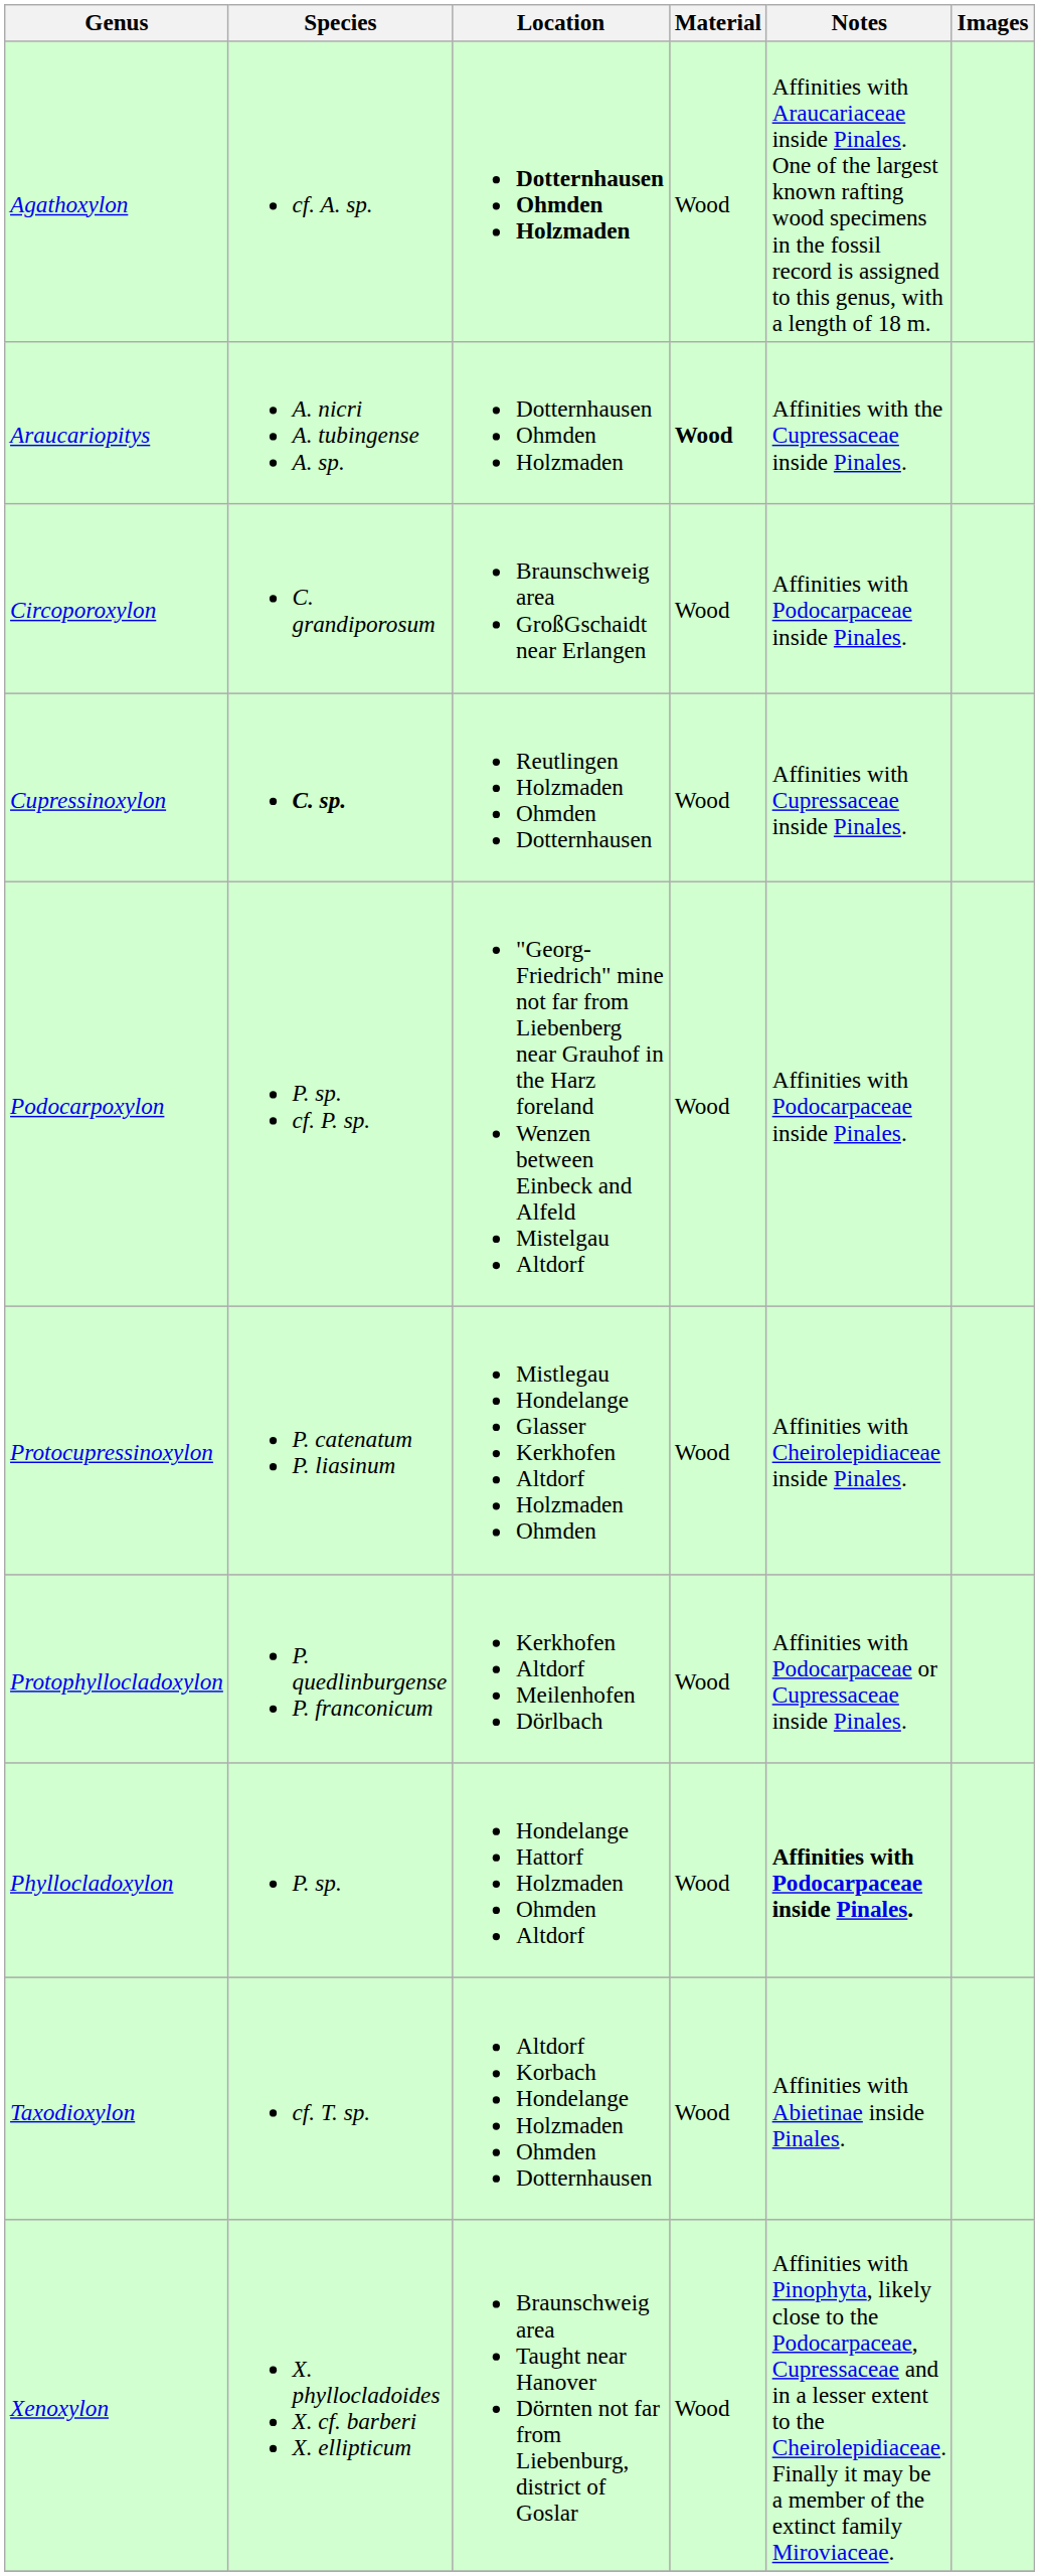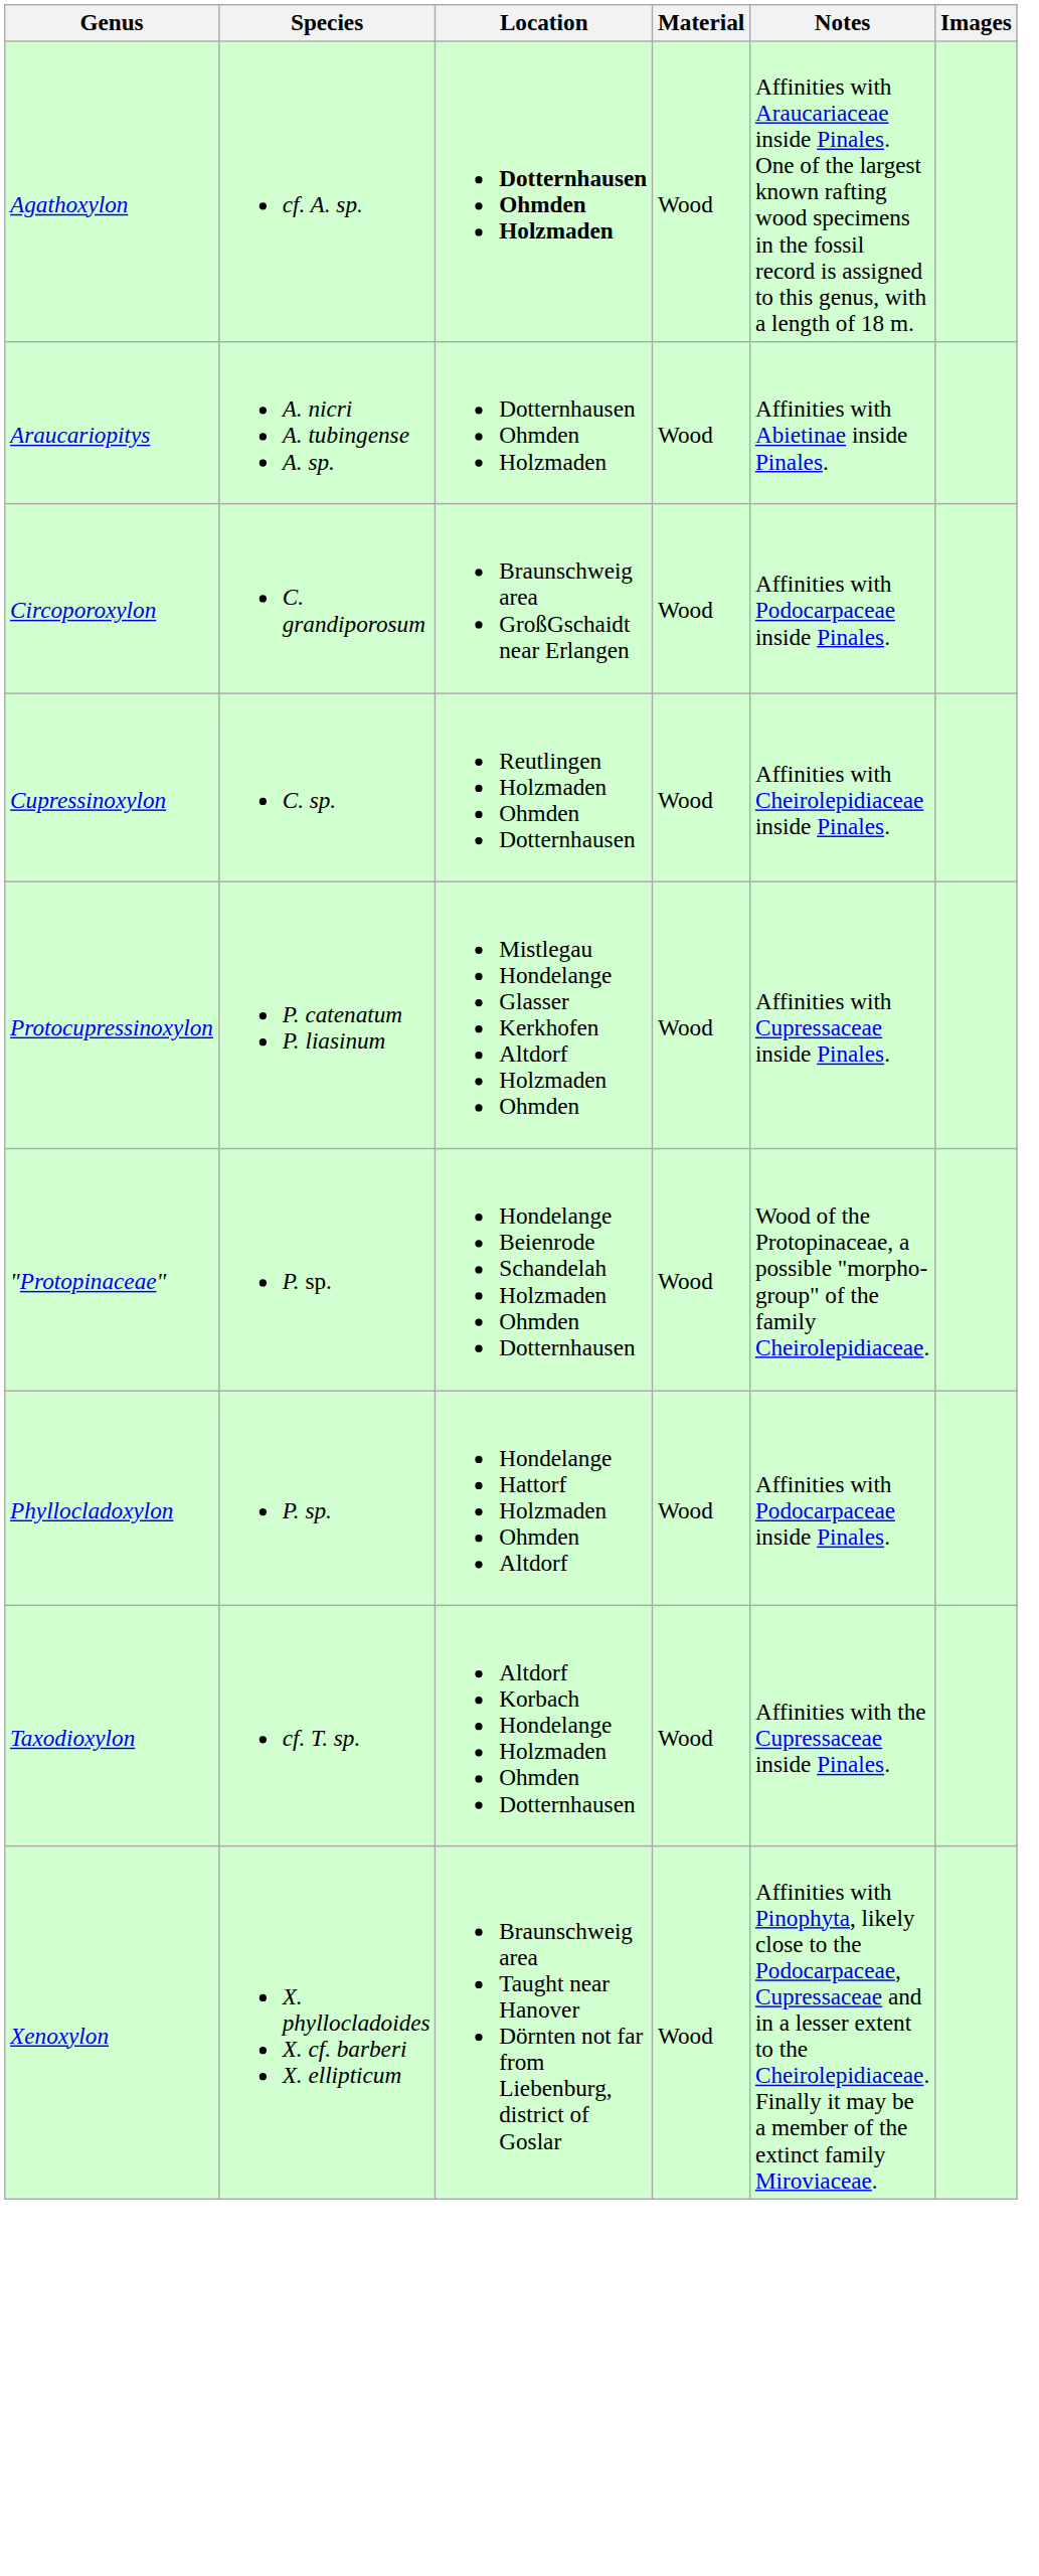 <table class="wikitable sortable">
 <tr>
 <th>Genus</th>
 <th>Species</th>
 <th>Location</th>
 <th>Material</th>
 <th>Notes</th>
 <th>Images</th>
 </tr>
 <tr>
 <td style="background:#D1FFCF;"><br><em><a href='#'>Agathoxylon</a></em></td>
 <td style="background:#D1FFCF;"><br><ul><li><em>cf. A. sp.</em></li></ul></td>
 <td style="background:#D1FFCF;"><strong><br><ul><li>Dotternhausen</li><li>Ohmden</li><li>Holzmaden</li></ul></strong></td>
 <td style="background:#D1FFCF;"><br>Wood</td>
 <td style="background:#D1FFCF;"><br>Affinities with <a href='#'>Araucariaceae</a> inside <a href='#'>Pinales</a>. One of the largest known rafting wood specimens in the fossil record is assigned to this genus, with a length of 18 m.</td>
 <td style="background:#D1FFCF;"><br></td>
 </tr>
 <tr>
 <td style="background:#D1FFCF;"><br><em><a href='#'>Araucariopitys</a></em></td>
 <td style="background:#D1FFCF;"><br><ul><li><em>A. nicri</em></li><li><em>A. tubingense</em></li><li><em>A. sp.</em></li></ul></td>
 <td style="background:#D1FFCF;"><br><ul><li>Dotternhausen</li><li>Ohmden</li><li>Holzmaden</li></ul></td>
-<td style="background:#D1FFCF;"><strong><br>Wood</strong></td>
-<td style="background:#D1FFCF;"><br>Affinities with the <a href='#'>Cupressaceae</a> inside <a href='#'>Pinales</a>.</td>
+<td style="background:#D1FFCF;"><br>Wood</td>
+<td style="background:#D1FFCF;"><br>Affinities with <a href='#'>Abietinae</a> inside <a href='#'>Pinales</a>.</td>
 <td style="background:#D1FFCF;"><br></td>
 </tr>
 <tr>
 <td style="background:#D1FFCF;"><br><em><a href='#'>Circoporoxylon</a></em></td>
 <td style="background:#D1FFCF;"><br><ul><li><em>C. grandiporosum</em></li></ul></td>
 <td style="background:#D1FFCF;"><br><ul><li>Braunschweig area</li><li>GroßGschaidt near Erlangen</li></ul></td>
 <td style="background:#D1FFCF;"><br>Wood</td>
 <td style="background:#D1FFCF;"><br>Affinities with <a href='#'>Podocarpaceae</a> inside <a href='#'>Pinales</a>.</td>
 <td style="background:#D1FFCF;"></td>
 </tr>
 <tr>
 <td style="background:#D1FFCF;"><br><em><a href='#'>Cupressinoxylon</a></em></td>
-<td style="background:#D1FFCF;"><strong><br><ul><li><em>C. sp.</em></li></ul></strong></td>
+<td style="background:#D1FFCF;"><br><ul><li><em>C. sp.</em></li></ul></td>
 <td style="background:#D1FFCF;"><br><ul><li>Reutlingen</li><li>Holzmaden</li><li>Ohmden</li><li>Dotternhausen</li></ul></td>
 <td style="background:#D1FFCF;"><br>Wood</td>
-<td style="background:#D1FFCF;"><br>Affinities with <a href='#'>Cupressaceae</a> inside <a href='#'>Pinales</a>.</td>
-<td style="background:#D1FFCF;"><br></td>
-</tr>
-<tr>
-<td style="background:#D1FFCF;"><br><em><a href='#'>Podocarpoxylon</a></em></td>
-<td style="background:#D1FFCF;"><br><ul><li><em>P. sp.</em></li><li><em>cf. P. sp.</em></li></ul></td>
-<td style="background:#D1FFCF;"><br><ul><li>"Georg-Friedrich" mine not far from Liebenberg near Grauhof in the Harz foreland</li><li>Wenzen between Einbeck and Alfeld</li><li>Mistelgau</li><li>Altdorf</li></ul></td>
-<td style="background:#D1FFCF;"><br>Wood</td>
-<td style="background:#D1FFCF;"><br>Affinities with <a href='#'>Podocarpaceae</a> inside <a href='#'>Pinales</a>.</td>
+<td style="background:#D1FFCF;"><br>Affinities with <a href='#'>Cheirolepidiaceae</a> inside <a href='#'>Pinales</a>.</td>
 <td style="background:#D1FFCF;"><br></td>
 </tr>
 <tr>
 <td style="background:#D1FFCF;"><br><em><a href='#'>Protocupressinoxylon</a></em></td>
 <td style="background:#D1FFCF;"><br><ul><li><em>P. catenatum</em></li><li><em>P. liasinum</em></li></ul></td>
 <td style="background:#D1FFCF;"><br><ul><li>Mistlegau</li><li>Hondelange</li><li>Glasser</li><li>Kerkhofen</li><li>Altdorf</li><li>Holzmaden</li><li>Ohmden</li></ul></td>
 <td style="background:#D1FFCF;"><br>Wood</td>
-<td style="background:#D1FFCF;"><br>Affinities with <a href='#'>Cheirolepidiaceae</a> inside <a href='#'>Pinales</a>.</td>
+<td style="background:#D1FFCF;"><br>Affinities with <a href='#'>Cupressaceae</a> inside <a href='#'>Pinales</a>.</td>
 <td style="background:#D1FFCF;"><br></td>
 </tr>
 <tr>
-<td style="background:#D1FFCF;"><br><em><a href='#'>Protophyllocladoxylon</a></em></td>
-<td style="background:#D1FFCF;"><br><ul><li><em>P. quedlinburgense</em></li><li><em>P. franconicum</em></li></ul></td>
-<td style="background:#D1FFCF;"><br><ul><li>Kerkhofen</li><li>Altdorf</li><li>Meilenhofen</li><li>Dörlbach</li></ul></td>
+<td style="background:#D1FFCF;"><br><em>"<a href='#'>Protopinaceae</a>"</em></td>
+<td style="background:#D1FFCF;"><br><ul><li><em>P.</em> sp.</li></ul></td>
+<td style="background:#D1FFCF;"><br><ul><li>Hondelange</li><li>Beienrode</li><li>Schandelah</li><li>Holzmaden</li><li>Ohmden</li><li>Dotternhausen</li></ul></td>
 <td style="background:#D1FFCF;"><br>Wood</td>
-<td style="background:#D1FFCF;"><br>Affinities with <a href='#'>Podocarpaceae</a> or <a href='#'>Cupressaceae</a> inside <a href='#'>Pinales</a>.</td>
-<td style="background:#D1FFCF;"><br></td>
+<td style="background:#D1FFCF;"><br>Wood of the Protopinaceae, a possible "morpho-group" of the family <a href='#'>Cheirolepidiaceae</a>.</td>
+<td style="background:#D1FFCF;"></td>
 </tr>
 <tr>
 <td style="background:#D1FFCF;"><br><em><a href='#'>Phyllocladoxylon</a></em></td>
 <td style="background:#D1FFCF;"><br><ul><li><em>P. sp.</em></li></ul></td>
 <td style="background:#D1FFCF;"><br><ul><li>Hondelange</li><li>Hattorf</li><li>Holzmaden</li><li>Ohmden</li><li>Altdorf</li></ul></td>
 <td style="background:#D1FFCF;"><br>Wood</td>
-<td style="background:#D1FFCF;"><strong><br>Affinities with <a href='#'>Podocarpaceae</a> inside <a href='#'>Pinales</a>.</strong></td>
+<td style="background:#D1FFCF;"><br>Affinities with <a href='#'>Podocarpaceae</a> inside <a href='#'>Pinales</a>.</td>
 <td style="background:#D1FFCF;"></td>
 </tr>
 <tr>
 <td style="background:#D1FFCF;"><br><em><a href='#'>Taxodioxylon</a></em></td>
 <td style="background:#D1FFCF;"><br><ul><li><em>cf. T. sp.</em></li></ul></td>
 <td style="background:#D1FFCF;"><br><ul><li>Altdorf</li><li>Korbach</li><li>Hondelange</li><li>Holzmaden</li><li>Ohmden</li><li>Dotternhausen</li></ul></td>
 <td style="background:#D1FFCF;"><br>Wood</td>
-<td style="background:#D1FFCF;"><br>Affinities with <a href='#'>Abietinae</a> inside <a href='#'>Pinales</a>.</td>
+<td style="background:#D1FFCF;"><br>Affinities with the <a href='#'>Cupressaceae</a> inside <a href='#'>Pinales</a>.</td>
 <td style="background:#D1FFCF;"><br></td>
 </tr>
 <tr>
 <td style="background:#D1FFCF;"><br><em><a href='#'>Xenoxylon</a></em></td>
 <td style="background:#D1FFCF;"><br><ul><li><em>X. phyllocladoides</em></li><li><em>X. cf. barberi</em></li><li><em>X. ellipticum</em></li></ul></td>
 <td style="background:#D1FFCF;"><br><ul><li>Braunschweig area</li><li>Taught near Hanover</li><li>Dörnten not far from Liebenburg, district of Goslar</li></ul></td>
 <td style="background:#D1FFCF;"><br>Wood</td>
 <td style="background:#D1FFCF;"><br>Affinities with <a href='#'>Pinophyta</a>, likely close to the <a href='#'>Podocarpaceae</a>, <a href='#'>Cupressaceae</a> and in a lesser extent to the <a href='#'>Cheirolepidiaceae</a>. Finally it may be a member of the extinct family <a href='#'>Miroviaceae</a>.</td>
 <td style="background:#D1FFCF;"></td>
 </tr>
 <tr>
 </tr>
 </table>
